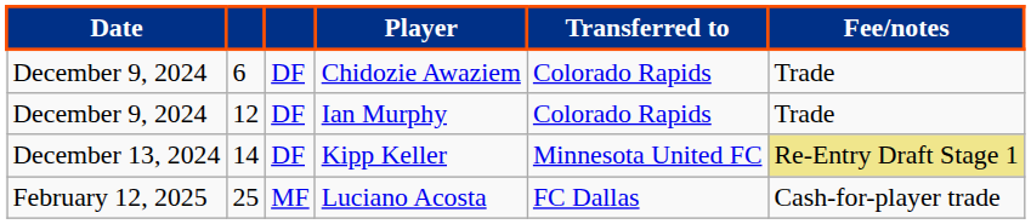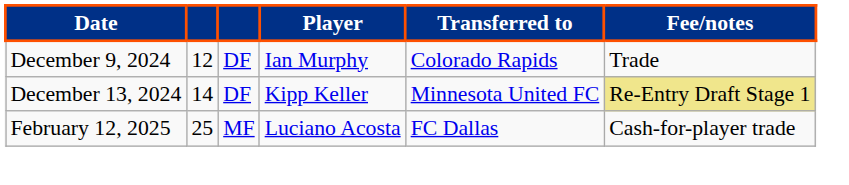 <table class="wikitable sortable" style="text-align:left; font-size:100%;">
 <tr>
 <th style="background-color:#003087; color:#FFFFFF; border:2px solid #FE5000;" scope="col">Date</th>
 <th style="background-color:#003087; color:#FFFFFF; border:2px solid #FE5000;" scope="col"></th>
 <th style="background-color:#003087; color:#FFFFFF; border:2px solid #FE5000;" scope="col"></th>
 <th style="background-color:#003087; color:#FFFFFF; border:2px solid #FE5000;" scope="col">Player</th>
 <th style="background-color:#003087; color:#FFFFFF; border:2px solid #FE5000;" scope="col">Transferred to</th>
 <th style="background-color:#003087; color:#FFFFFF; border:2px solid #FE5000;" scope="col">Fee/notes</th>
-</tr>
-<tr>
-<td>December 9, 2024</td>
-<td>6</td>
-<td><a href='#'>DF</a></td>
-<td> <a href='#'>Chidozie Awaziem</a></td>
-<td> <a href='#'>Colorado Rapids</a></td>
-<td>Trade</td>
 </tr>
 <tr>
 <td>December 9, 2024</td>
 <td>12</td>
 <td><a href='#'>DF</a></td>
 <td> <a href='#'>Ian Murphy</a></td>
 <td> <a href='#'>Colorado Rapids</a></td>
 <td>Trade</td>
 </tr>
 <tr>
 <td>December 13, 2024</td>
 <td>14</td>
 <td><a href='#'>DF</a></td>
 <td> <a href='#'>Kipp Keller</a></td>
 <td> <a href='#'>Minnesota United FC</a></td>
 <td style="background: khaki;">Re-Entry Draft Stage 1</td>
 </tr>
 <tr>
 <td>February 12, 2025</td>
 <td>25</td>
 <td><a href='#'>MF</a></td>
 <td> <a href='#'>Luciano Acosta</a></td>
 <td> <a href='#'>FC Dallas</a></td>
 <td>Cash-for-player trade</td>
 </tr>
 </table>
